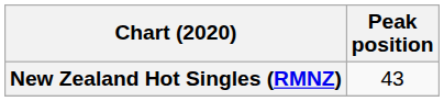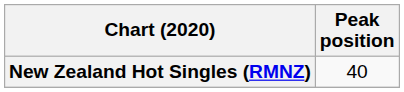 <table class="wikitable plainrowheaders" style="text-align:center">
 <tr>
 <th scope="col">Chart (2020)</th>
 <th scope="col">Peak<br>position</th>
 </tr>
 <tr>
 <th scope="row">New Zealand Hot Singles (<a href='#'>RMNZ</a>)</th>
-<td>43</td>
+<td>40</td>
 </tr>
 <tr>
 </tr>
 <tr>
 </tr>
 <tr>
 </tr>
 </table>
